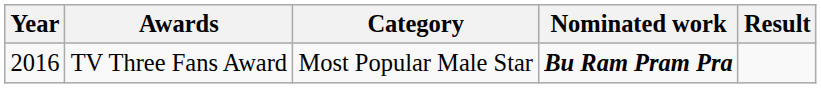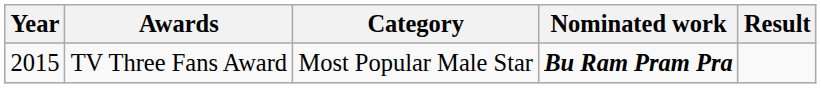 <table class="wikitable">
 <tr>
 <th>Year</th>
 <th>Awards</th>
 <th>Category</th>
 <th>Nominated work</th>
 <th>Result</th>
 </tr>
 <tr>
-<td>2016</td>
+<td>2015</td>
 <td>TV Three Fans Award</td>
 <td>Most Popular Male Star</td>
 <td><strong><em>Bu Ram Pram Pra</em></strong></td>
 <td></td>
 </tr>
 </table>
